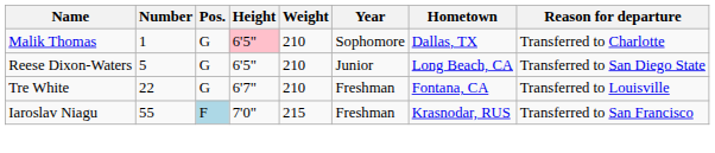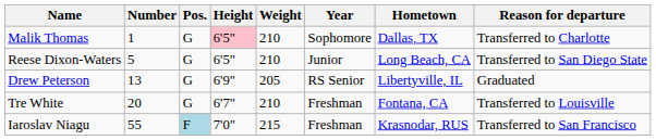 <table class="wikitable sortable" border="1">
 <tr>
 <th>Name</th>
 <th>Number</th>
 <th>Pos.</th>
 <th>Height</th>
 <th>Weight</th>
 <th>Year</th>
 <th>Hometown</th>
 <th class="unsortable">Reason for departure</th>
 </tr>
 <tr>
 <td><a href='#'>Malik Thomas</a></td>
 <td>1</td>
 <td>G</td>
 <td style="background: pink;">6'5"</td>
 <td>210</td>
 <td>Sophomore</td>
 <td><a href='#'>Dallas, TX</a></td>
 <td>Transferred to <a href='#'>Charlotte</a></td>
 </tr>
 <tr>
 <td>Reese Dixon-Waters</td>
 <td>5</td>
 <td>G</td>
 <td>6'5"</td>
 <td>210</td>
 <td>Junior</td>
 <td><a href='#'>Long Beach, CA</a></td>
 <td>Transferred to <a href='#'>San Diego State</a></td>
 </tr>
 <tr>
+<td><a href='#'>Drew Peterson</a></td>
+<td>13</td>
+<td>G</td>
+<td>6'9"</td>
+<td>205</td>
+<td>RS Senior</td>
+<td><a href='#'>Libertyville, IL</a></td>
+<td>Graduated</td>
+</tr>
+<tr>
 <td>Tre White</td>
-<td>22</td>
+<td>20</td>
 <td>G</td>
 <td>6'7"</td>
 <td>210</td>
 <td>Freshman</td>
 <td><a href='#'>Fontana, CA</a></td>
 <td>Transferred to <a href='#'>Louisville</a></td>
 </tr>
 <tr>
 <td>Iaroslav Niagu</td>
 <td>55</td>
 <td style="background: lightblue;">F</td>
 <td>7'0"</td>
 <td>215</td>
 <td>Freshman</td>
 <td><a href='#'>Krasnodar, RUS</a></td>
 <td>Transferred to  <a href='#'>San Francisco</a></td>
 </tr>
 </table>
